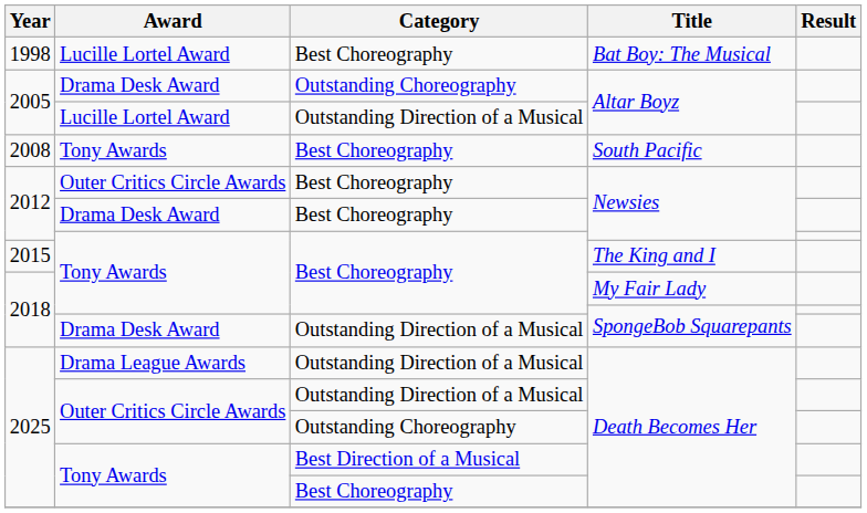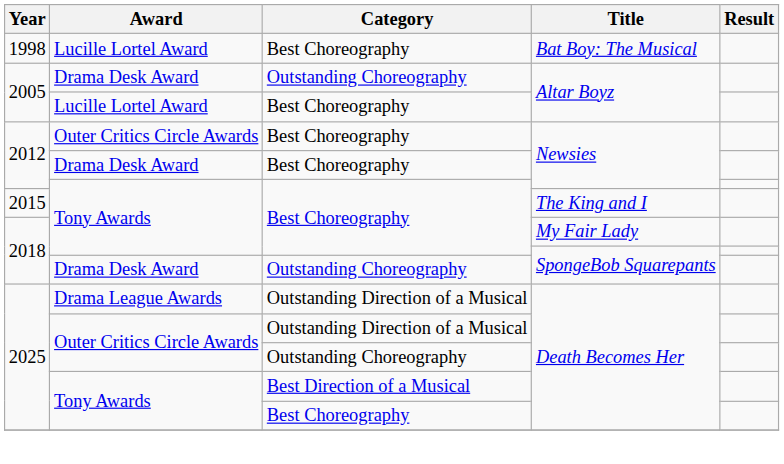 <table class="wikitable" style="white-space:nowrap;">
 <tr>
 <th>Year</th>
 <th>Award</th>
 <th>Category</th>
 <th>Title</th>
 <th>Result</th>
 </tr>
 <tr>
 <td>1998</td>
 <td><a href='#'>Lucille Lortel Award</a></td>
 <td>Best Choreography</td>
 <td><em><a href='#'>Bat Boy: The Musical</a></em></td>
 <td></td>
 </tr>
 <tr>
 <td rowspan=2>2005</td>
 <td><a href='#'>Drama Desk Award</a></td>
 <td><a href='#'>Outstanding Choreography</a></td>
 <td rowspan=2><em><a href='#'>Altar Boyz</a></em></td>
 <td></td>
 </tr>
 <tr>
 <td><a href='#'>Lucille Lortel Award</a></td>
-<td>Outstanding Direction of a Musical</td>
-<td></td>
-</tr>
-<tr>
-<td>2008</td>
-<td><a href='#'>Tony Awards</a></td>
-<td><a href='#'>Best Choreography</a></td>
-<td><a href='#'><em>South Pacific</em></a></td>
+<td>Best Choreography</td>
 <td></td>
 </tr>
 <tr>
 <td rowspan=3>2012</td>
 <td><a href='#'>Outer Critics Circle Awards</a></td>
 <td>Best Choreography</td>
 <td rowspan=3><em><a href='#'>Newsies</a></em></td>
 <td></td>
 </tr>
 <tr>
 <td><a href='#'>Drama Desk Award</a></td>
 <td>Best Choreography</td>
 <td></td>
 </tr>
 <tr>
 <td rowspan=4><a href='#'>Tony Awards</a></td>
 <td rowspan=4><a href='#'>Best Choreography</a></td>
 <td></td>
 </tr>
 <tr>
 <td>2015</td>
 <td><em><a href='#'>The King and I</a></em></td>
 <td></td>
 </tr>
 <tr>
 <td rowspan=3>2018</td>
 <td><em><a href='#'>My Fair Lady</a></em></td>
 <td></td>
 </tr>
 <tr>
 <td rowspan=2><em><a href='#'>SpongeBob Squarepants</a></em></td>
 <td></td>
 </tr>
 <tr>
 <td><a href='#'>Drama Desk Award</a></td>
-<td>Outstanding Direction of a Musical</td>
+<td><a href='#'>Outstanding Choreography</a></td>
 <td></td>
 </tr>
 <tr>
 <td rowspan=5>2025</td>
 <td><a href='#'>Drama League Awards</a></td>
 <td>Outstanding Direction of a Musical</td>
 <td rowspan=5><em><a href='#'>Death Becomes Her</a></em></td>
 <td></td>
 </tr>
 <tr>
 <td rowspan=2><a href='#'>Outer Critics Circle Awards</a></td>
 <td>Outstanding Direction of a Musical</td>
 <td></td>
 </tr>
 <tr>
 <td>Outstanding Choreography</td>
 <td></td>
 </tr>
 <tr>
 <td rowspan=2><a href='#'>Tony Awards</a></td>
 <td><a href='#'>Best Direction of a Musical</a></td>
 <td></td>
 </tr>
 <tr>
 <td><a href='#'>Best Choreography</a></td>
 <td></td>
 </tr>
 <tr>
 </tr>
 </table>
